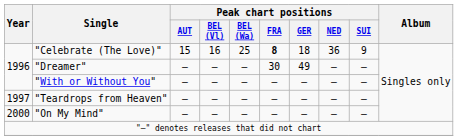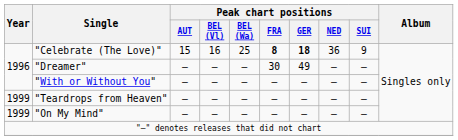 <table class="wikitable" style="text-align:center;">
 <tr>
 <th rowspan="2">Year</th>
 <th rowspan="2">Single</th>
 <th colspan="7">Peak chart positions</th>
 <th rowspan="2">Album</th>
 </tr>
 <tr style="font-size:smaller;">
 <th width="35"><a href='#'>AUT</a><br></th>
 <th width="35"><a href='#'>BEL<br>(Vl)</a><br></th>
 <th width="35"><a href='#'>BEL<br>(Wa)</a><br></th>
 <th width="35"><a href='#'>FRA</a><br></th>
 <th width="35"><a href='#'>GER</a><br></th>
 <th width="35"><a href='#'>NED</a><br></th>
 <th width="35"><a href='#'>SUI</a><br></th>
 </tr>
 <tr>
 <td rowspan=3>1996</td>
 <td align="left">"Celebrate (The Love)"</td>
 <td>15</td>
 <td>16</td>
 <td>25</td>
 <td><strong>8</strong></td>
-<td>18</td>
+<td><strong>18</strong></td>
 <td>36</td>
 <td>9</td>
 <td align="left" rowspan="5">Singles only</td>
 </tr>
 <tr>
 <td align="left">"Dreamer"</td>
 <td>—</td>
 <td>—</td>
 <td>—</td>
 <td>30</td>
 <td>49</td>
 <td>—</td>
 <td>—</td>
 </tr>
 <tr>
 <td align="left">"<a href='#'>With or Without You</a>"</td>
 <td>—</td>
 <td>—</td>
 <td>—</td>
 <td>—</td>
 <td>—</td>
 <td>—</td>
 <td>—</td>
 </tr>
 <tr>
-<td>1997</td>
+<td>1999</td>
 <td align="left">"Teardrops from Heaven"</td>
 <td>—</td>
 <td>—</td>
 <td>—</td>
 <td>—</td>
 <td>—</td>
 <td>—</td>
 <td>—</td>
 </tr>
 <tr>
-<td>2000</td>
+<td>1999</td>
 <td align="left">"On My Mind"</td>
 <td>—</td>
 <td>—</td>
 <td>—</td>
 <td>—</td>
 <td>—</td>
 <td>—</td>
 <td>—</td>
 </tr>
 <tr>
 <td colspan="15" style="font-size:8pt">"—" denotes releases that did not chart</td>
 </tr>
 <tr>
 </tr>
 </table>
